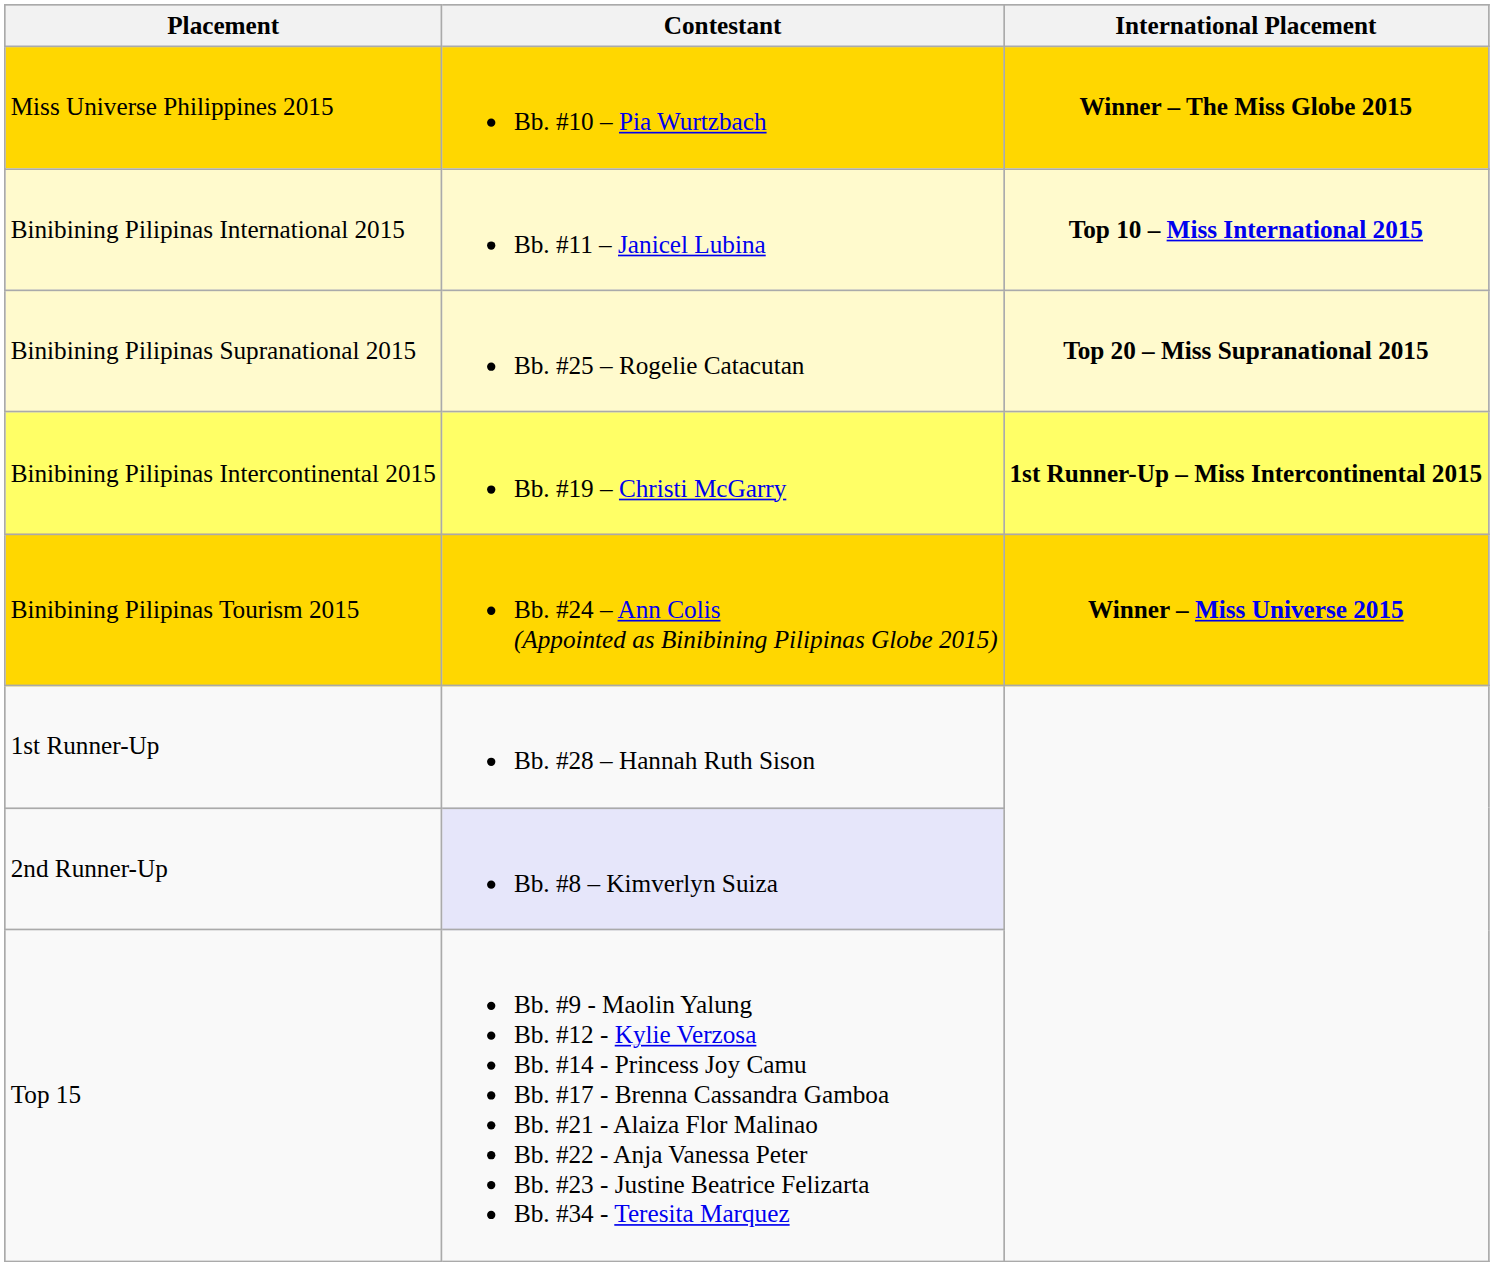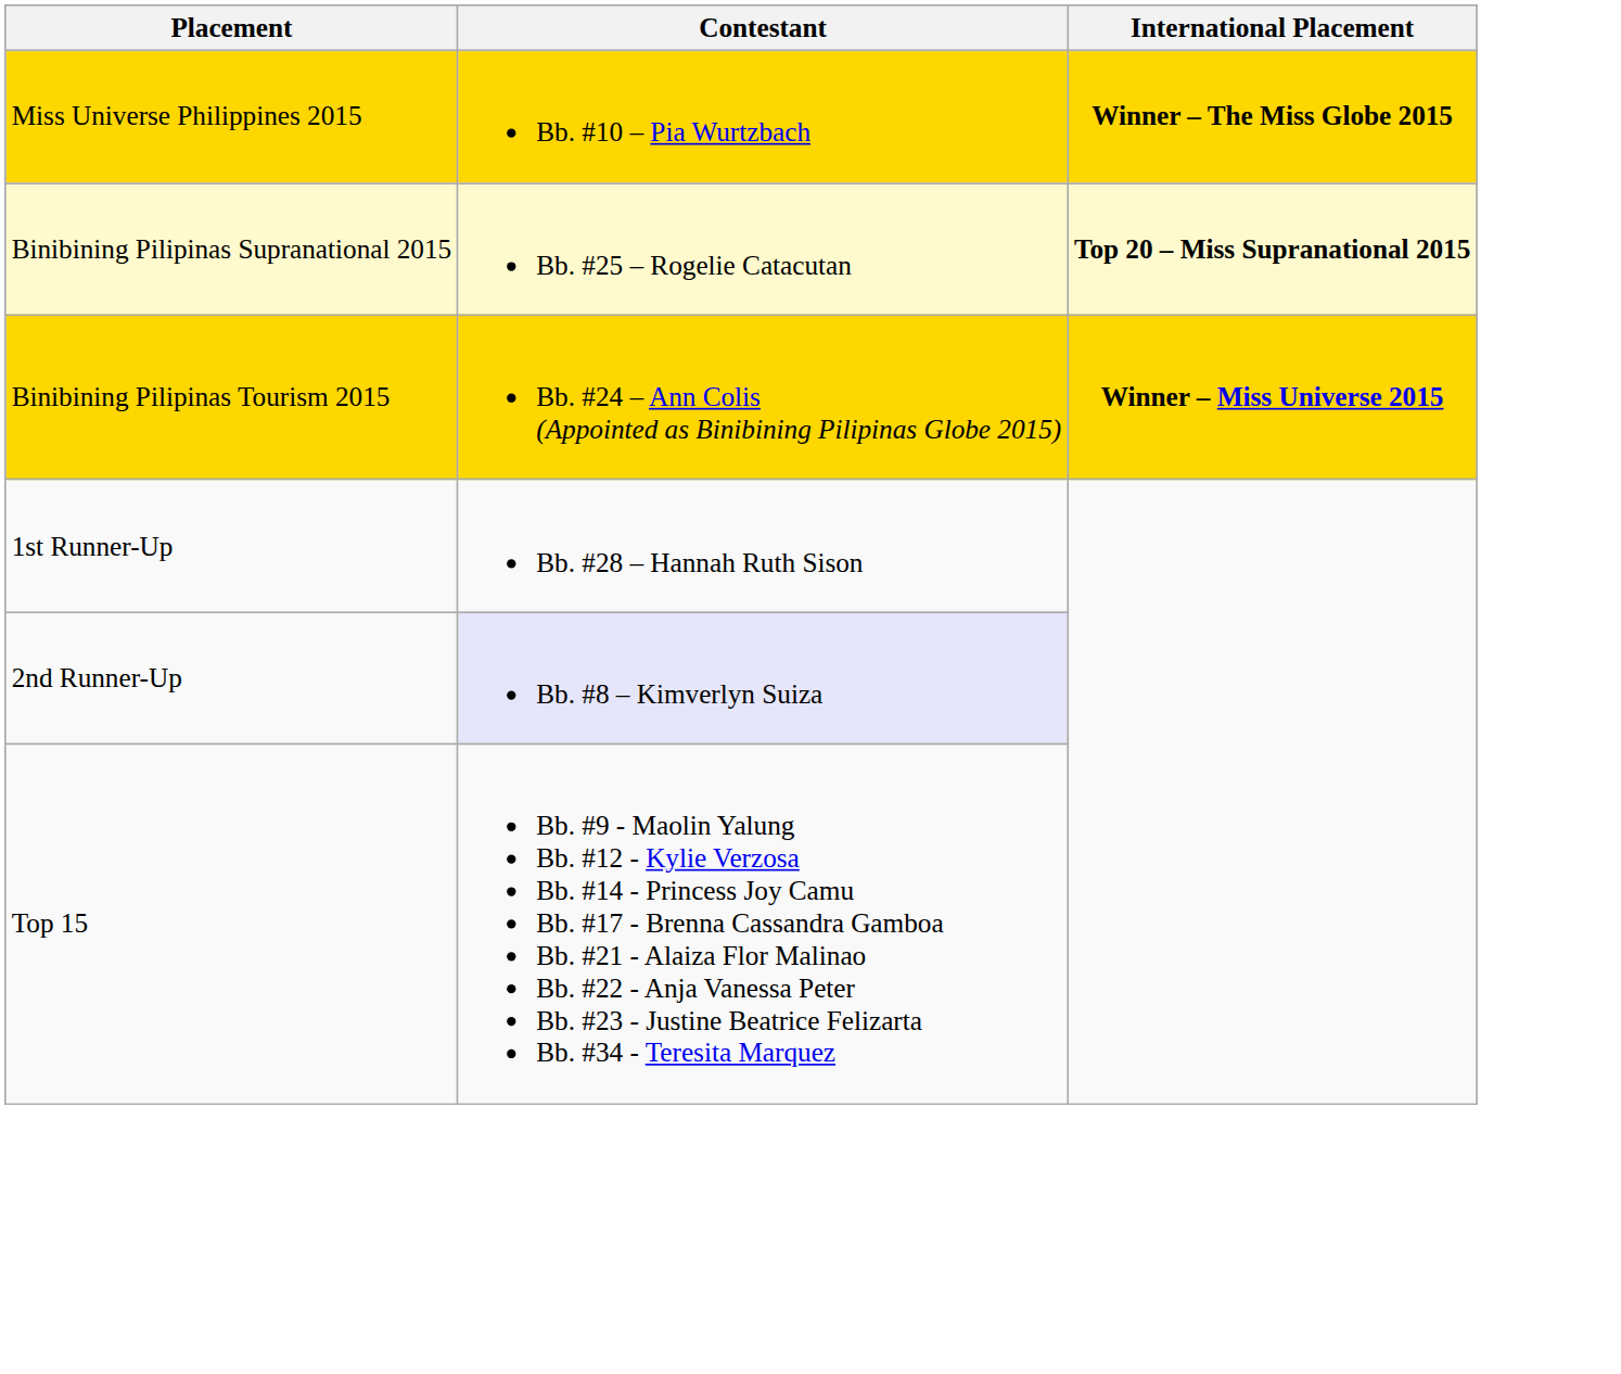 <table class="wikitable sortable" style="font-size: 95%;">
 <tr>
 <th>Placement</th>
 <th>Contestant</th>
 <th>International Placement</th>
 </tr>
 <tr>
 <td style="background:gold;">Miss Universe Philippines 2015</td>
 <td style="background:gold;"><br><ul><li>Bb. #10 – <a href='#'>Pia Wurtzbach</a></li></ul></td>
 <th style="background:gold;">Winner – The Miss Globe 2015</th>
 </tr>
 <tr>
-<td style="background:#FFFACD;">Binibining Pilipinas  International 2015</td>
-<td style="background:#FFFACD;"><br><ul><li>Bb. #11 – <a href='#'>Janicel Lubina</a></li></ul></td>
-<th style="background:#FFFACD;">Top 10 – <a href='#'>Miss International 2015</a></th>
-</tr>
-<tr>
 <td style="background:#FFFACD;">Binibining Pilipinas  Supranational 2015</td>
 <td style="background:#FFFACD;"><br><ul><li>Bb. #25 – Rogelie Catacutan</li></ul></td>
 <th style="background:#FFFACD;">Top 20 – Miss Supranational 2015</th>
-</tr>
-<tr>
-<td style="background:#ff6;">Binibining Pilipinas Intercontinental 2015</td>
-<td style="background:#ff6;"><br><ul><li>Bb. #19 – <a href='#'>Christi McGarry</a></li></ul></td>
-<th style="background:#ff6;">1st Runner-Up – Miss Intercontinental 2015</th>
 </tr>
 <tr>
 <td style="background:gold;">Binibining Pilipinas  Tourism 2015</td>
 <td style="background:gold;"><br><ul><li>Bb. #24 – <a href='#'>Ann Colis</a><br><em>(Appointed as Binibining Pilipinas Globe 2015)</em></li></ul></td>
 <th style="background:gold;">Winner – <a href='#'>Miss Universe 2015</a></th>
 </tr>
 <tr>
 <td>1st Runner-Up</td>
 <td><br><ul><li>Bb. #28 – Hannah Ruth Sison</li></ul></td>
 </tr>
 <tr>
 <td>2nd Runner-Up</td>
 <td style="background: lavender;"><br><ul><li>Bb. #8 – Kimverlyn Suiza</li></ul></td>
 </tr>
 <tr>
 <td>Top 15</td>
 <td><br><ul><li>Bb. #9 - Maolin Yalung</li><li>Bb. #12 - <a href='#'>Kylie Verzosa</a></li><li>Bb. #14 - Princess Joy Camu</li><li>Bb. #17 - Brenna Cassandra Gamboa</li><li>Bb. #21 - Alaiza Flor Malinao</li><li>Bb. #22 - Anja Vanessa Peter</li><li>Bb. #23 - Justine Beatrice Felizarta</li><li>Bb. #34 - <a href='#'>Teresita Marquez</a></li></ul></td>
 </tr>
 </table>
